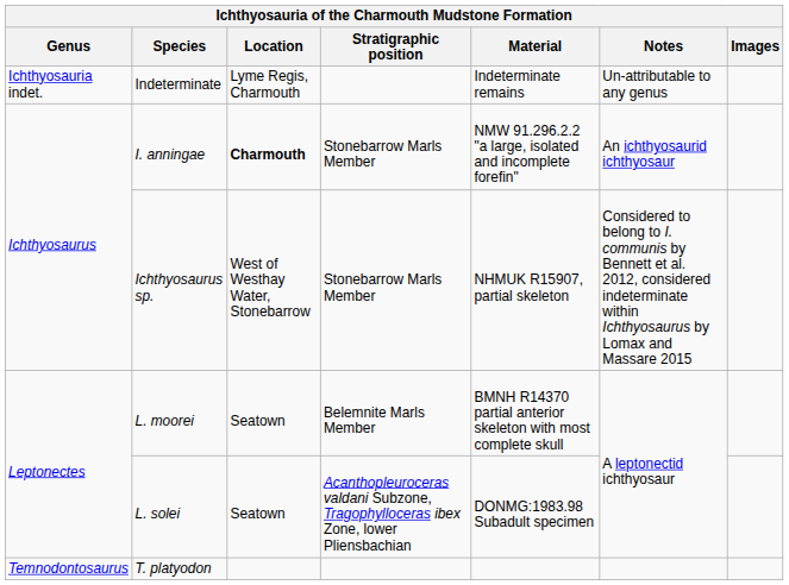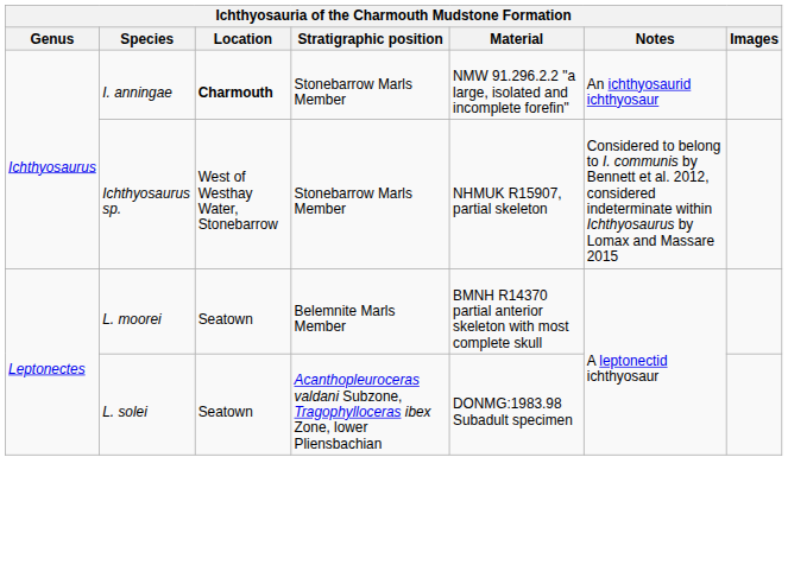 <table class="wikitable" width="100%" align="center">
 <tr>
 <th colspan="7" align="center"><strong>Ichthyosauria of the Charmouth Mudstone Formation</strong></th>
 </tr>
 <tr>
 <th>Genus</th>
 <th>Species</th>
 <th>Location</th>
 <th>Stratigraphic position</th>
 <th>Material</th>
 <th>Notes</th>
 <th>Images</th>
-</tr>
-<tr>
-<td><a href='#'>Ichthyosauria</a> indet.</td>
-<td>Indeterminate</td>
-<td>Lyme Regis, Charmouth</td>
-<td></td>
-<td>Indeterminate remains</td>
-<td>Un-attributable to any genus</td>
-<td></td>
 </tr>
 <tr>
 <td rowspan="2"><br><em><a href='#'>Ichthyosaurus</a></em></td>
 <td><br><em>I. anningae</em></td>
 <td><strong><br>Charmouth</strong></td>
 <td><br>Stonebarrow Marls Member</td>
 <td><br>NMW 91.296.2.2 "a large, isolated and incomplete forefin"</td>
 <td><br>An <a href='#'>ichthyosaurid</a> <a href='#'>ichthyosaur</a></td>
 <td><br></td>
 </tr>
 <tr>
 <td><br><em>Ichthyosaurus sp.</em></td>
 <td><br>West of Westhay Water, Stonebarrow</td>
 <td><br>Stonebarrow Marls Member</td>
 <td><br>NHMUK R15907, partial skeleton</td>
 <td><br>Considered to belong to <em>I. communis</em> by Bennett et al. 2012, considered indeterminate within <em>Ichthyosaurus</em> by Lomax and Massare 2015</td>
 <td></td>
 </tr>
 <tr>
 <td rowspan="2"><br><em><a href='#'>Leptonectes</a></em></td>
 <td><br><em>L. moorei</em></td>
 <td><br>Seatown</td>
 <td><br>Belemnite Marls Member</td>
 <td><br>BMNH R14370 partial anterior skeleton with most complete skull</td>
 <td rowspan="2"><br>A <a href='#'>leptonectid</a> ichthyosaur</td>
 <td></td>
 </tr>
 <tr>
 <td><br><em>L. solei</em></td>
 <td><br>Seatown</td>
 <td><br><em><a href='#'>Acanthopleuroceras</a> valdani</em> Subzone, <em><a href='#'>Tragophylloceras</a> ibex</em> Zone, lower Pliensbachian</td>
 <td><br>DONMG:1983.98 Subadult specimen</td>
 <td></td>
 </tr>
-<tr>
-<td><em><a href='#'>Temnodontosaurus</a></em></td>
-<td><em>T. platyodon</em></td>
-<td></td>
-<td></td>
-<td></td>
-<td></td>
-<td></td>
-</tr>
 </table>
